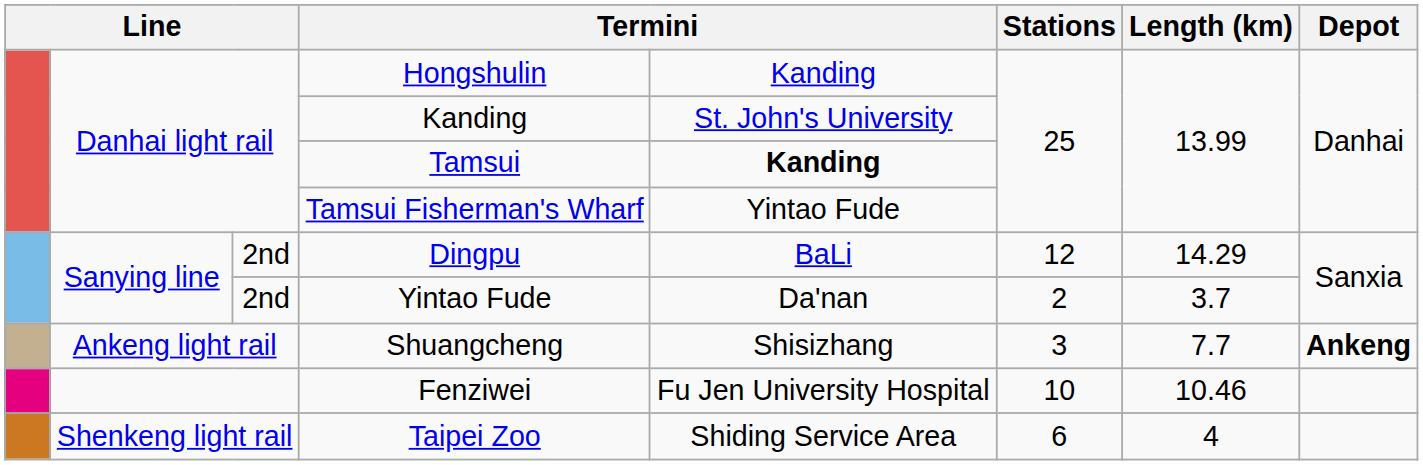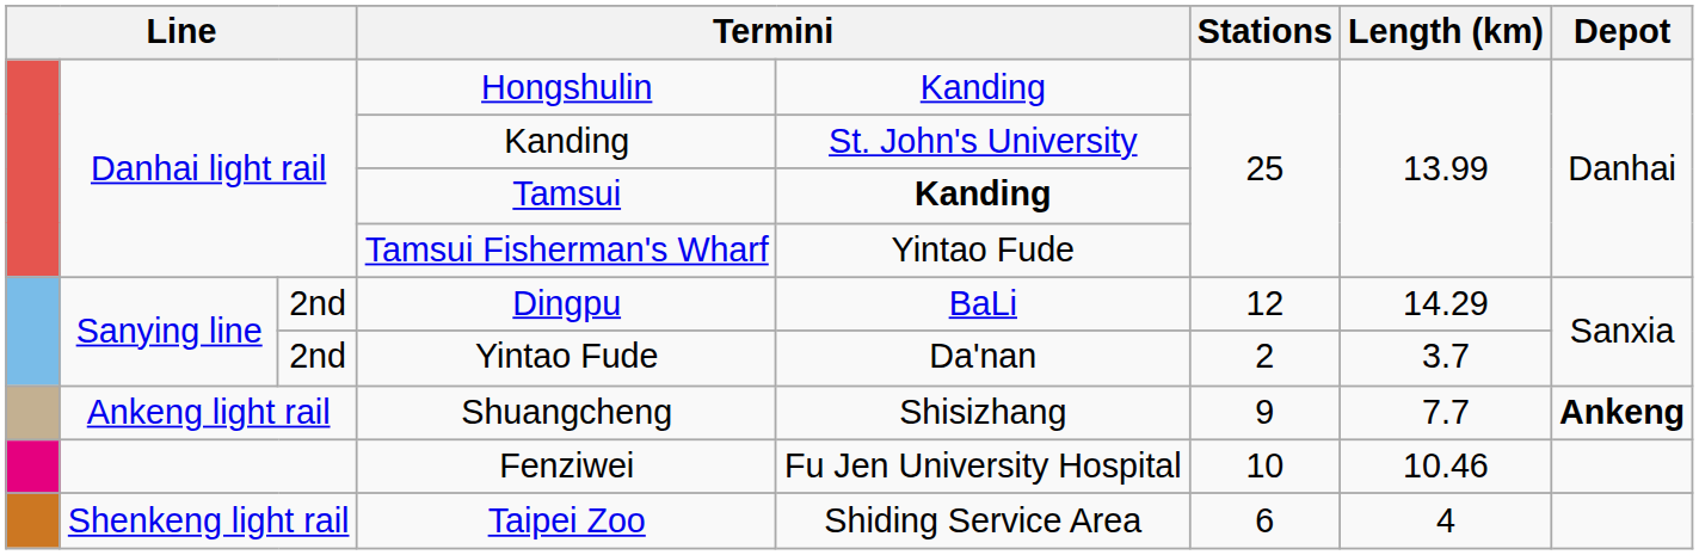 <table class="wikitable" style="margin:auto; text-align:center;">
 <tr>
 <th colspan="3">Line</th>
 <th colspan="2">Termini</th>
 <th>Stations</th>
 <th>Length (km)</th>
 <th>Depot</th>
 </tr>
 <tr>
 <td rowspan=4 width=18 bgcolor=#e5554f></td>
 <td rowspan=4 colspan=2><a href='#'>Danhai light rail</a></td>
 <td><a href='#'>Hongshulin</a></td>
 <td><a href='#'>Kanding</a></td>
 <td rowspan=4>25</td>
 <td rowspan=4>13.99</td>
 <td rowspan=4>Danhai</td>
 </tr>
 <tr>
 <td>Kanding</td>
 <td><a href='#'>St. John's University</a></td>
 </tr>
 <tr>
 <td><a href='#'>Tamsui</a></td>
 <td><strong>Kanding</strong></td>
 </tr>
 <tr>
 <td><a href='#'>Tamsui Fisherman's Wharf</a></td>
 <td>Yintao Fude</td>
 </tr>
 <tr>
 <td rowspan=2 width=18 bgcolor=#79bce8></td>
 <td rowspan=2><a href='#'>Sanying line</a></td>
 <td>2nd</td>
 <td><a href='#'>Dingpu</a></td>
 <td><a href='#'>BaLi</a></td>
 <td>12</td>
 <td>14.29</td>
 <td rowspan="2">Sanxia</td>
 </tr>
 <tr>
 <td>2nd</td>
 <td>Yintao Fude</td>
 <td>Da'nan</td>
 <td>2</td>
 <td>3.7</td>
 </tr>
 <tr>
 <td bgcolor=#c3b091></td>
 <td colspan="2"><a href='#'>Ankeng light rail</a></td>
 <td>Shuangcheng</td>
 <td>Shisizhang</td>
-<td>3</td>
+<td>9</td>
 <td>7.7</td>
 <td><strong>Ankeng</strong></td>
 </tr>
 <tr>
 <td width=18 bgcolor=#e5007f></td>
 <td colspan=2></td>
 <td>Fenziwei</td>
 <td>Fu Jen University Hospital</td>
 <td>10</td>
 <td>10.46</td>
 <td></td>
 </tr>
 <tr>
 <td width=18 bgcolor=#cc7722></td>
 <td colspan=2><a href='#'>Shenkeng light rail</a></td>
 <td><a href='#'>Taipei Zoo</a></td>
 <td>Shiding Service Area</td>
 <td>6</td>
 <td>4</td>
 <td></td>
 </tr>
 </table>
